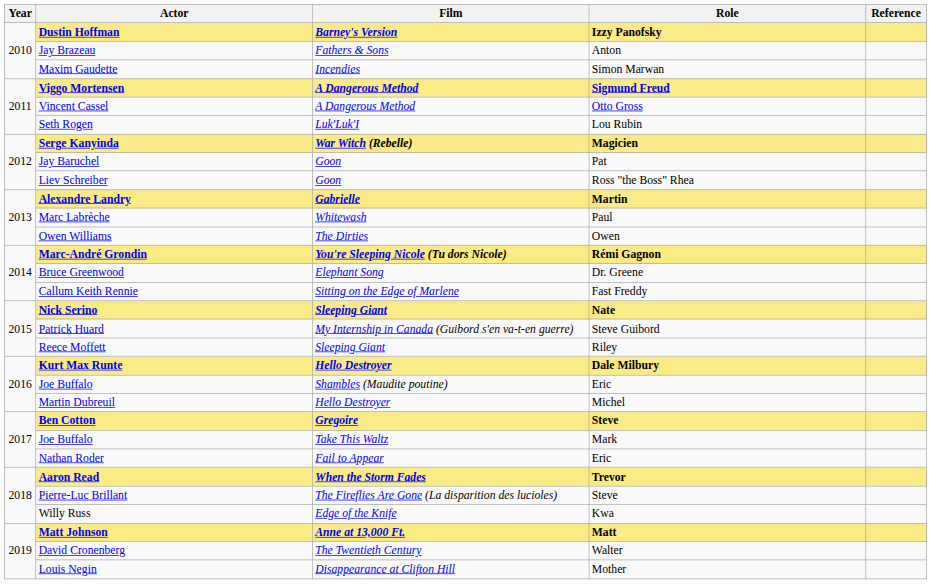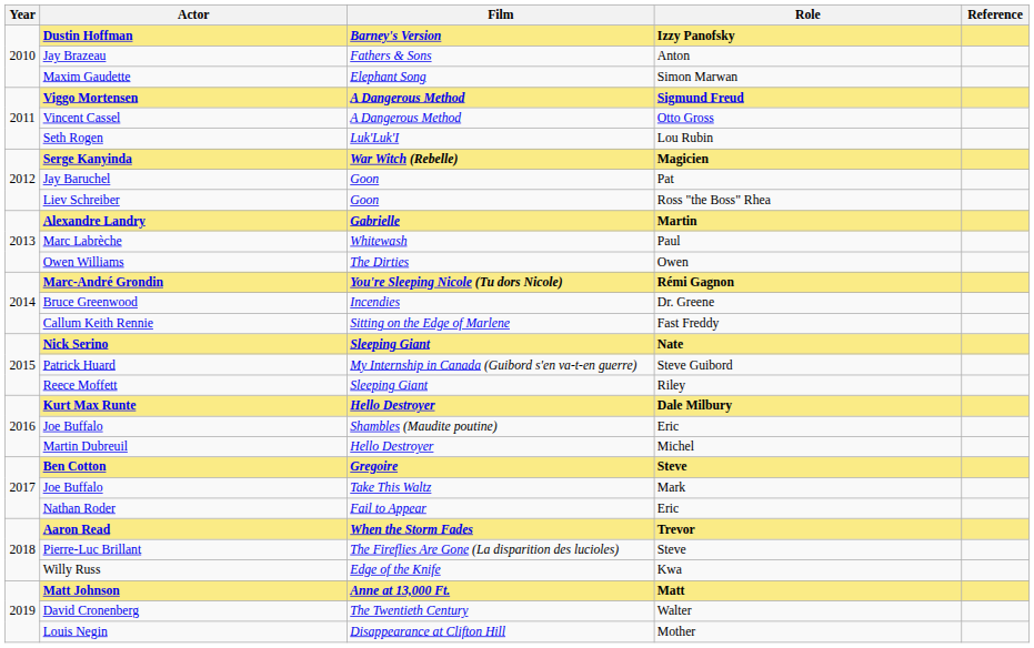 <table class="wikitable" width="100%" cellpadding="5">
 <tr>
 <th>Year</th>
 <th width=30%>Actor</th>
 <th width=30%>Film</th>
 <th width=30%>Role</th>
 <th>Reference</th>
 </tr>
 <tr>
 <td style="text-align:center;" rowspan=3>2010</td>
 <td style="background:#FAEB86;"><strong><a href='#'>Dustin Hoffman</a></strong></td>
 <td style="background:#FAEB86;"><strong><em><a href='#'>Barney's Version</a></em></strong></td>
 <td style="background:#FAEB86;"><strong>Izzy Panofsky</strong></td>
 <td style="background:#FAEB86;"></td>
 </tr>
 <tr>
 <td><a href='#'>Jay Brazeau</a></td>
 <td><em><a href='#'>Fathers & Sons</a></em></td>
 <td>Anton</td>
 <td></td>
 </tr>
 <tr>
 <td><a href='#'>Maxim Gaudette</a></td>
-<td><em><a href='#'>Incendies</a></em></td>
+<td><em><a href='#'>Elephant Song</a></em></td>
 <td>Simon Marwan</td>
 <td></td>
 </tr>
 <tr>
 <td style="text-align:center;" rowspan=3>2011</td>
 <td style="background:#FAEB86;"><strong><a href='#'>Viggo Mortensen</a></strong></td>
 <td style="background:#FAEB86;"><strong><em><a href='#'>A Dangerous Method</a></em></strong></td>
 <td style="background:#FAEB86;"><strong><a href='#'>Sigmund Freud</a></strong></td>
 <td style="background:#FAEB86;"></td>
 </tr>
 <tr>
 <td><a href='#'>Vincent Cassel</a></td>
 <td><em><a href='#'>A Dangerous Method</a></em></td>
 <td><a href='#'>Otto Gross</a></td>
 <td></td>
 </tr>
 <tr>
 <td><a href='#'>Seth Rogen</a></td>
 <td><em><a href='#'>Luk'Luk'I</a></em></td>
 <td>Lou Rubin</td>
 <td></td>
 </tr>
 <tr>
 <td style="text-align:center;" rowspan=3>2012</td>
 <td style="background:#FAEB86;"><strong><a href='#'>Serge Kanyinda</a></strong></td>
 <td style="background:#FAEB86;"><strong><em><a href='#'>War Witch</a> (Rebelle)</em></strong></td>
 <td style="background:#FAEB86;"><strong>Magicien</strong></td>
 <td style="background:#FAEB86;"></td>
 </tr>
 <tr>
 <td><a href='#'>Jay Baruchel</a></td>
 <td><em><a href='#'>Goon</a></em></td>
 <td>Pat</td>
 <td></td>
 </tr>
 <tr>
 <td><a href='#'>Liev Schreiber</a></td>
 <td><em><a href='#'>Goon</a></em></td>
 <td>Ross "the Boss" Rhea</td>
 <td></td>
 </tr>
 <tr>
 <td style="text-align:center;" rowspan=3>2013</td>
 <td style="background:#FAEB86;"><strong><a href='#'>Alexandre Landry</a></strong></td>
 <td style="background:#FAEB86;"><strong><em><a href='#'>Gabrielle</a></em></strong></td>
 <td style="background:#FAEB86;"><strong>Martin</strong></td>
 <td style="background:#FAEB86;"></td>
 </tr>
 <tr>
 <td><a href='#'>Marc Labrèche</a></td>
 <td><em><a href='#'>Whitewash</a></em></td>
 <td>Paul</td>
 <td></td>
 </tr>
 <tr>
 <td><a href='#'>Owen Williams</a></td>
 <td><em><a href='#'>The Dirties</a></em></td>
 <td>Owen</td>
 <td></td>
 </tr>
 <tr>
 <td style="text-align:center;" rowspan=3>2014</td>
 <td style="background:#FAEB86;"><strong><a href='#'>Marc-André Grondin</a></strong></td>
 <td style="background:#FAEB86;"><strong><em><a href='#'>You're Sleeping Nicole</a> (Tu dors Nicole)</em></strong></td>
 <td style="background:#FAEB86;"><strong>Rémi Gagnon</strong></td>
 <td style="background:#FAEB86;"></td>
 </tr>
 <tr>
 <td><a href='#'>Bruce Greenwood</a></td>
-<td><em><a href='#'>Elephant Song</a></em></td>
+<td><em><a href='#'>Incendies</a></em></td>
 <td>Dr. Greene</td>
 <td></td>
 </tr>
 <tr>
 <td><a href='#'>Callum Keith Rennie</a></td>
 <td><em><a href='#'>Sitting on the Edge of Marlene</a></em></td>
 <td>Fast Freddy</td>
 <td></td>
 </tr>
 <tr>
 <td style="text-align:center;" rowspan=3>2015</td>
 <td style="background:#FAEB86;"><strong><a href='#'>Nick Serino</a></strong></td>
 <td style="background:#FAEB86;"><strong><em><a href='#'>Sleeping Giant</a></em></strong></td>
 <td style="background:#FAEB86;"><strong>Nate</strong></td>
 <td style="background:#FAEB86;"></td>
 </tr>
 <tr>
 <td><a href='#'>Patrick Huard</a></td>
 <td><em><a href='#'>My Internship in Canada</a> (Guibord s'en va-t-en guerre)</em></td>
 <td>Steve Guibord</td>
 <td></td>
 </tr>
 <tr>
 <td><a href='#'>Reece Moffett</a></td>
 <td><em><a href='#'>Sleeping Giant</a></em></td>
 <td>Riley</td>
 <td></td>
 </tr>
 <tr>
 <td style="text-align:center;" rowspan=3>2016</td>
 <td style="background:#FAEB86;"><strong><a href='#'>Kurt Max Runte</a></strong></td>
 <td style="background:#FAEB86;"><strong><em><a href='#'>Hello Destroyer</a></em></strong></td>
 <td style="background:#FAEB86;"><strong>Dale Milbury</strong></td>
 <td style="background:#FAEB86;"></td>
 </tr>
 <tr>
 <td><a href='#'>Joe Buffalo</a></td>
 <td><em><a href='#'>Shambles</a> (Maudite poutine)</em></td>
 <td>Eric</td>
 <td></td>
 </tr>
 <tr>
 <td><a href='#'>Martin Dubreuil</a></td>
 <td><em><a href='#'>Hello Destroyer</a></em></td>
 <td>Michel</td>
 <td></td>
 </tr>
 <tr>
 <td style="text-align:center;" rowspan=3>2017</td>
 <td style="background:#FAEB86;"><strong><a href='#'>Ben Cotton</a></strong></td>
 <td style="background:#FAEB86;"><strong><em><a href='#'>Gregoire</a></em></strong></td>
 <td style="background:#FAEB86;"><strong>Steve</strong></td>
 <td style="background:#FAEB86;"></td>
 </tr>
 <tr>
 <td><a href='#'>Joe Buffalo</a></td>
 <td><em><a href='#'>Take This Waltz</a></em></td>
 <td>Mark</td>
 <td></td>
 </tr>
 <tr>
 <td><a href='#'>Nathan Roder</a></td>
 <td><em><a href='#'>Fail to Appear</a></em></td>
 <td>Eric</td>
 <td></td>
 </tr>
 <tr>
 <td style="text-align:center;" rowspan=3>2018</td>
 <td style="background:#FAEB86;"><strong><a href='#'>Aaron Read</a></strong></td>
 <td style="background:#FAEB86;"><strong><em><a href='#'>When the Storm Fades</a></em></strong></td>
 <td style="background:#FAEB86;"><strong>Trevor</strong></td>
 <td style="background:#FAEB86;"></td>
 </tr>
 <tr>
 <td><a href='#'>Pierre-Luc Brillant</a></td>
 <td><em><a href='#'>The Fireflies Are Gone</a> (La disparition des lucioles)</em></td>
 <td>Steve</td>
 <td></td>
 </tr>
 <tr>
 <td>Willy Russ</td>
 <td><em><a href='#'>Edge of the Knife</a></em></td>
 <td>Kwa</td>
 <td></td>
 </tr>
 <tr>
 <td style="text-align:center;" rowspan=3>2019</td>
 <td style="background:#FAEB86;"><strong><a href='#'>Matt Johnson</a></strong></td>
 <td style="background:#FAEB86;"><strong><em><a href='#'>Anne at 13,000 Ft.</a></em></strong></td>
 <td style="background:#FAEB86;"><strong>Matt</strong></td>
 <td style="background:#FAEB86;"></td>
 </tr>
 <tr>
 <td><a href='#'>David Cronenberg</a></td>
 <td><em><a href='#'>The Twentieth Century</a></em></td>
 <td>Walter</td>
 <td></td>
 </tr>
 <tr>
 <td><a href='#'>Louis Negin</a></td>
 <td><em><a href='#'>Disappearance at Clifton Hill</a></em></td>
 <td>Mother</td>
 <td></td>
 </tr>
 </table>
